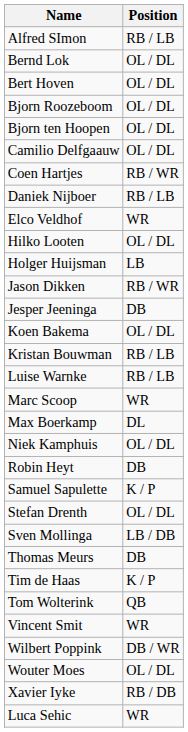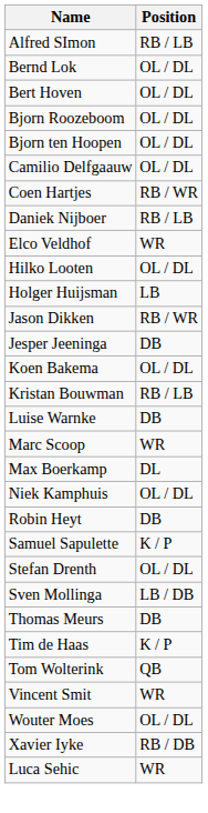 <table class="wikitable">
 <tr>
 <th>Name</th>
 <th>Position</th>
 </tr>
 <tr>
 <td>Alfred SImon</td>
 <td>RB / LB</td>
 </tr>
 <tr>
 <td>Bernd Lok</td>
 <td>OL / DL</td>
 </tr>
 <tr>
 <td>Bert Hoven</td>
 <td>OL / DL</td>
 </tr>
 <tr>
 <td>Bjorn Roozeboom</td>
 <td>OL / DL</td>
 </tr>
 <tr>
 <td>Bjorn ten Hoopen</td>
 <td>OL / DL</td>
 </tr>
 <tr>
 <td>Camilio Delfgaauw</td>
 <td>OL / DL</td>
 </tr>
 <tr>
 <td>Coen Hartjes</td>
 <td>RB / WR</td>
 </tr>
 <tr>
 <td>Daniek Nijboer</td>
 <td>RB / LB</td>
 </tr>
 <tr>
 <td>Elco Veldhof</td>
 <td>WR</td>
 </tr>
 <tr>
 <td>Hilko Looten</td>
 <td>OL / DL</td>
 </tr>
 <tr>
 <td>Holger Huijsman</td>
 <td>LB</td>
 </tr>
 <tr>
 <td>Jason Dikken</td>
 <td>RB / WR</td>
 </tr>
 <tr>
 <td>Jesper Jeeninga</td>
 <td>DB</td>
 </tr>
 <tr>
 <td>Koen Bakema</td>
 <td>OL / DL</td>
 </tr>
 <tr>
 <td>Kristan Bouwman</td>
 <td>RB / LB</td>
 </tr>
 <tr>
 <td>Luise Warnke</td>
-<td>RB / LB</td>
+<td>DB</td>
 </tr>
 <tr>
 <td>Marc Scoop</td>
 <td>WR</td>
 </tr>
 <tr>
 <td>Max Boerkamp</td>
 <td>DL</td>
 </tr>
 <tr>
 <td>Niek Kamphuis</td>
 <td>OL / DL</td>
 </tr>
 <tr>
 <td>Robin Heyt</td>
 <td>DB</td>
 </tr>
 <tr>
 <td>Samuel Sapulette</td>
 <td>K / P</td>
 </tr>
 <tr>
 <td>Stefan Drenth</td>
 <td>OL / DL</td>
 </tr>
 <tr>
 <td>Sven Mollinga</td>
 <td>LB / DB</td>
 </tr>
 <tr>
 <td>Thomas Meurs</td>
 <td>DB</td>
 </tr>
 <tr>
 <td>Tim de Haas</td>
 <td>K / P</td>
 </tr>
 <tr>
 <td>Tom Wolterink</td>
 <td>QB</td>
 </tr>
 <tr>
 <td>Vincent Smit</td>
 <td>WR</td>
 </tr>
 <tr>
-<td>Wilbert Poppink</td>
-<td>DB / WR</td>
-</tr>
-<tr>
 <td>Wouter Moes</td>
 <td>OL / DL</td>
 </tr>
 <tr>
 <td>Xavier Iyke</td>
 <td>RB / DB</td>
 </tr>
 <tr>
 <td>Luca Sehic</td>
 <td>WR</td>
 </tr>
 </table>
